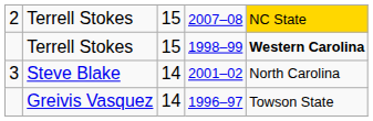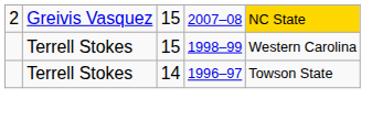 <table class="wikitable">
 <tr>
 </tr>
 <tr>
 <td>2</td>
-<td>Terrell Stokes</td>
+<td><a href='#'>Greivis Vasquez</a></td>
 <td>15</td>
 <td style="font-size:80%;"><a href='#'>2007–08</a></td>
 <td style="background: gold; font-size:80%;">NC State</td>
 </tr>
 <tr>
 <td></td>
 <td>Terrell Stokes</td>
 <td>15</td>
 <td style="font-size:80%;"><a href='#'>1998–99</a></td>
-<td style="font-size:80%;"><strong>Western Carolina</strong></td>
-</tr>
-<tr>
-<td>3</td>
-<td><a href='#'>Steve Blake</a></td>
-<td>14</td>
-<td style="font-size:80%;"><a href='#'>2001–02</a></td>
-<td style="font-size:80%;">North Carolina</td>
+<td style="font-size:80%;">Western Carolina</td>
 </tr>
 <tr>
 <td></td>
-<td><a href='#'>Greivis Vasquez</a></td>
+<td>Terrell Stokes</td>
 <td>14</td>
 <td style="font-size:80%;"><a href='#'>1996–97</a></td>
 <td style="font-size:80%;">Towson State</td>
 </tr>
 </table>
